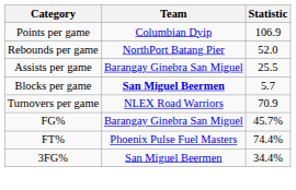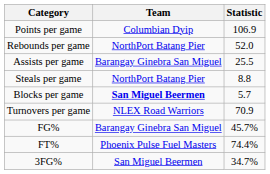 <table class="wikitable" style="text-align:center">
 <tr>
 <th>Category</th>
 <th>Team</th>
 <th>Statistic</th>
 </tr>
 <tr>
 <td>Points per game</td>
 <td><a href='#'>Columbian Dyip</a></td>
 <td>106.9</td>
 </tr>
 <tr>
 <td>Rebounds per game</td>
 <td><a href='#'>NorthPort Batang Pier</a></td>
 <td>52.0</td>
 </tr>
 <tr>
 <td>Assists per game</td>
 <td><a href='#'>Barangay Ginebra San Miguel</a></td>
 <td>25.5</td>
+</tr>
+<tr>
+<td>Steals per game</td>
+<td><a href='#'>NorthPort Batang Pier</a></td>
+<td>8.8</td>
 </tr>
 <tr>
 <td>Blocks per game</td>
 <td><strong><a href='#'>San Miguel Beermen</a></strong></td>
 <td>5.7</td>
 </tr>
 <tr>
 <td>Turnovers per game</td>
 <td><a href='#'>NLEX Road Warriors</a></td>
 <td>70.9</td>
 </tr>
 <tr>
 <td>FG%</td>
 <td><a href='#'>Barangay Ginebra San Miguel</a></td>
 <td>45.7%</td>
 </tr>
 <tr>
 <td>FT%</td>
 <td><a href='#'>Phoenix Pulse Fuel Masters</a></td>
 <td>74.4%</td>
 </tr>
 <tr>
 <td>3FG%</td>
 <td><a href='#'>San Miguel Beermen</a></td>
-<td>34.4%</td>
+<td>34.7%</td>
 </tr>
 </table>
